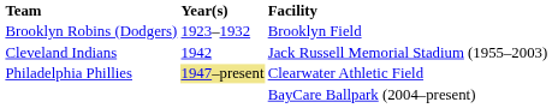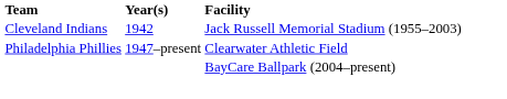 <table>
 <tr>
 <td><strong>Team</strong></td>
 <td><strong>Year(s)</strong></td>
 <td><strong>Facility</strong></td>
-</tr>
-<tr>
-<td><a href='#'>Brooklyn Robins (Dodgers)</a></td>
-<td><a href='#'>1923</a>–<a href='#'>1932</a></td>
-<td><a href='#'>Brooklyn Field</a></td>
 </tr>
 <tr>
 <td><a href='#'>Cleveland Indians</a></td>
 <td><a href='#'>1942</a></td>
 <td><a href='#'>Jack Russell Memorial Stadium</a> (1955–2003)</td>
 </tr>
 <tr>
 <td><a href='#'>Philadelphia Phillies</a></td>
-<td style="background: khaki;"><a href='#'>1947</a>–present</td>
+<td><a href='#'>1947</a>–present</td>
 <td><a href='#'>Clearwater Athletic Field</a></td>
 </tr>
 <tr>
 <td></td>
 <td></td>
 <td><a href='#'>BayCare Ballpark</a> (2004–present)</td>
 </tr>
 </table>
